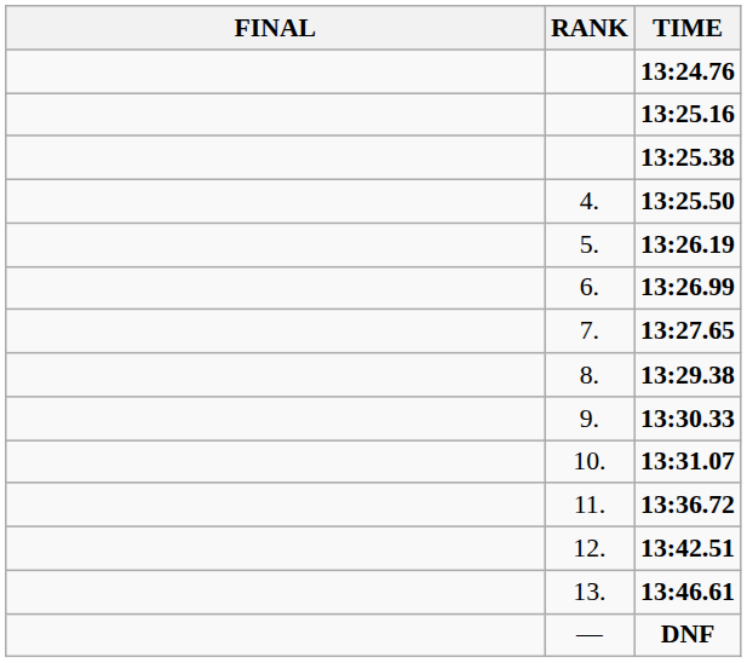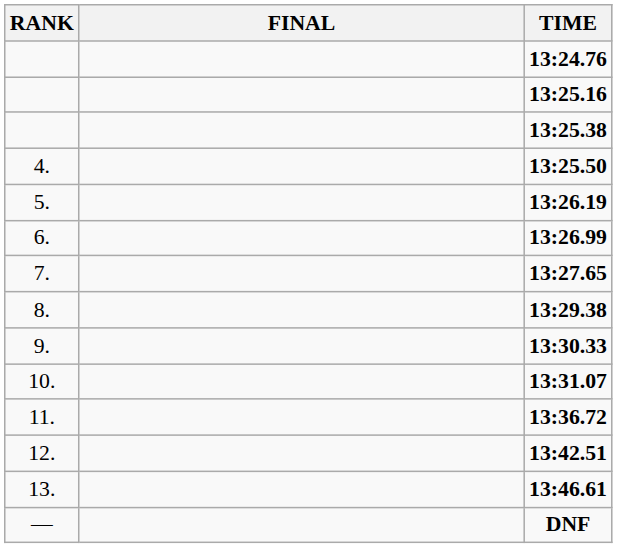 <table class="wikitable" style="border-collapse: collapse; font-size: 90%;">
 <tr>
+<th>RANK</th>
 <th align="center" style="width: 20em">FINAL</th>
-<th>RANK</th>
 <th>TIME</th>
 </tr>
 <tr>
+<td align="center"></td>
 <td></td>
-<td align="center"></td>
 <td align="center"><strong>13:24.76</strong></td>
 </tr>
 <tr>
+<td align="center"></td>
 <td></td>
-<td align="center"></td>
 <td align="center"><strong>13:25.16</strong></td>
 </tr>
 <tr>
+<td align="center"></td>
 <td></td>
-<td align="center"></td>
 <td align="center"><strong>13:25.38</strong></td>
 </tr>
 <tr>
+<td align="center">4.</td>
 <td></td>
-<td align="center">4.</td>
 <td align="center"><strong>13:25.50</strong></td>
 </tr>
 <tr>
+<td align="center">5.</td>
 <td></td>
-<td align="center">5.</td>
 <td align="center"><strong>13:26.19</strong></td>
 </tr>
 <tr>
+<td align="center">6.</td>
 <td></td>
-<td align="center">6.</td>
 <td align="center"><strong>13:26.99</strong></td>
 </tr>
 <tr>
+<td align="center">7.</td>
 <td></td>
-<td align="center">7.</td>
 <td align="center"><strong>13:27.65</strong></td>
 </tr>
 <tr>
+<td align="center">8.</td>
 <td></td>
-<td align="center">8.</td>
 <td align="center"><strong>13:29.38</strong></td>
 </tr>
 <tr>
+<td align="center">9.</td>
 <td></td>
-<td align="center">9.</td>
 <td align="center"><strong>13:30.33</strong></td>
 </tr>
 <tr>
+<td align="center">10.</td>
 <td></td>
-<td align="center">10.</td>
 <td align="center"><strong>13:31.07</strong></td>
 </tr>
 <tr>
+<td align="center">11.</td>
 <td></td>
-<td align="center">11.</td>
 <td align="center"><strong>13:36.72</strong></td>
 </tr>
 <tr>
+<td align="center">12.</td>
 <td></td>
-<td align="center">12.</td>
 <td align="center"><strong>13:42.51</strong></td>
 </tr>
 <tr>
+<td align="center">13.</td>
 <td></td>
-<td align="center">13.</td>
 <td align="center"><strong>13:46.61</strong></td>
 </tr>
 <tr>
+<td align="center">—</td>
 <td></td>
-<td align="center">—</td>
 <td align="center"><strong>DNF</strong></td>
 </tr>
 </table>
